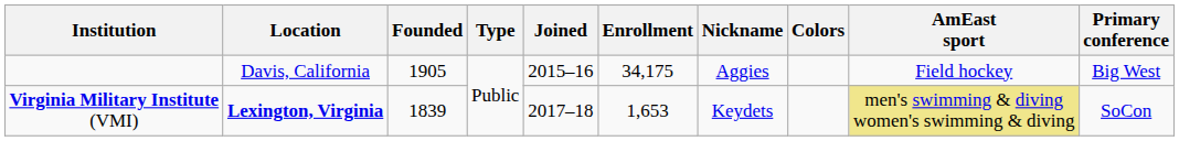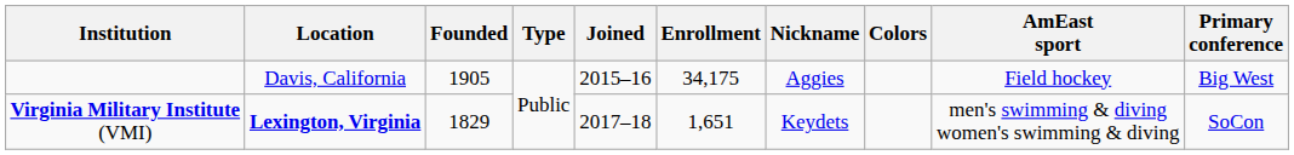 <table class="wikitable sortable" style="text-align: center">
 <tr>
 <th>Institution</th>
 <th>Location</th>
 <th>Founded</th>
 <th>Type</th>
 <th>Joined</th>
 <th>Enrollment</th>
 <th>Nickname</th>
 <th>Colors</th>
 <th>AmEast<br>sport</th>
 <th>Primary<br>conference<br></th>
 </tr>
 <tr>
 <td></td>
 <td><a href='#'>Davis, California</a></td>
 <td>1905</td>
 <td rowspan=2>Public</td>
 <td>2015–16</td>
 <td>34,175</td>
 <td><a href='#'>Aggies</a></td>
 <td></td>
 <td><a href='#'>Field hockey</a></td>
 <td><a href='#'>Big West</a><br></td>
 </tr>
 <tr>
 <td><strong><a href='#'>Virginia Military Institute</a></strong><br>(VMI)</td>
 <td><strong><a href='#'>Lexington, Virginia</a></strong></td>
-<td>1839</td>
+<td>1829</td>
 <td>2017–18</td>
-<td>1,653</td>
+<td>1,651</td>
 <td><a href='#'>Keydets</a></td>
 <td></td>
-<td style="background: khaki;">men's <a href='#'>swimming</a> & <a href='#'>diving</a><br>women's swimming & diving</td>
+<td>men's <a href='#'>swimming</a> & <a href='#'>diving</a><br>women's swimming & diving</td>
 <td><a href='#'>SoCon</a></td>
 </tr>
 </table>
